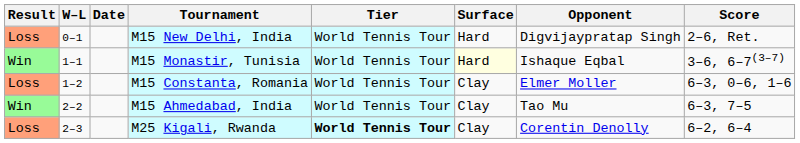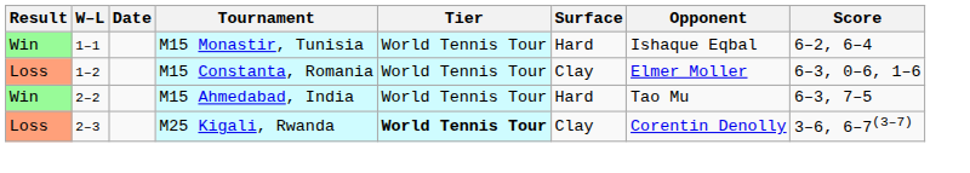 <table class="sortable wikitable">
 <tr>
 <th>Result</th>
 <th class="unsortable">W–L</th>
 <th>Date</th>
 <th>Tournament</th>
 <th>Tier</th>
 <th>Surface</th>
 <th>Opponent</th>
 <th class="unsortable">Score</th>
 </tr>
 <tr>
-<td bgcolor=FFA07A>Loss</td>
-<td><small>0–1</small></td>
-<td></td>
-<td style="background:#cffcff;">M15 <a href='#'>New Delhi</a>, India</td>
-<td style="background:#cffcff;">World Tennis Tour</td>
-<td>Hard</td>
-<td> Digvijaypratap Singh</td>
-<td>2–6, Ret.</td>
-</tr>
-<tr>
 <td bgcolor=98FB98>Win</td>
 <td><small>1–1</small></td>
 <td></td>
 <td style="background:#cffcff;">M15 <a href='#'>Monastir</a>, Tunisia</td>
 <td style="background:#cffcff;">World Tennis Tour</td>
-<td style="background: lightyellow;">Hard</td>
+<td>Hard</td>
 <td> Ishaque Eqbal</td>
-<td>3–6, 6–7<sup>(3–7)</sup></td>
+<td>6–2, 6–4</td>
 </tr>
 <tr>
 <td bgcolor=FFA07A>Loss</td>
 <td><small>1–2</small></td>
 <td></td>
 <td style="background:#cffcff;">M15 <a href='#'>Constanta</a>, Romania</td>
 <td style="background:#cffcff;">World Tennis Tour</td>
 <td>Clay</td>
 <td> <a href='#'>Elmer Moller</a></td>
 <td>6–3, 0–6, 1–6</td>
 </tr>
 <tr>
 <td bgcolor=98FB98>Win</td>
 <td><small>2–2</small></td>
 <td></td>
 <td style="background:#cffcff;">M15 <a href='#'>Ahmedabad</a>, India</td>
 <td style="background:#cffcff;">World Tennis Tour</td>
-<td>Clay</td>
+<td>Hard</td>
 <td> Tao Mu</td>
 <td>6–3, 7–5</td>
 </tr>
 <tr>
 <td bgcolor=FFA07A>Loss</td>
 <td><small>2–3</small></td>
 <td></td>
 <td style="background:#cffcff;">M25 <a href='#'>Kigali</a>, Rwanda</td>
 <td style="background:#cffcff;"><strong>World Tennis Tour</strong></td>
 <td>Clay</td>
 <td> <a href='#'>Corentin Denolly</a></td>
-<td>6–2, 6–4</td>
+<td>3–6, 6–7<sup>(3–7)</sup></td>
 </tr>
 </table>
